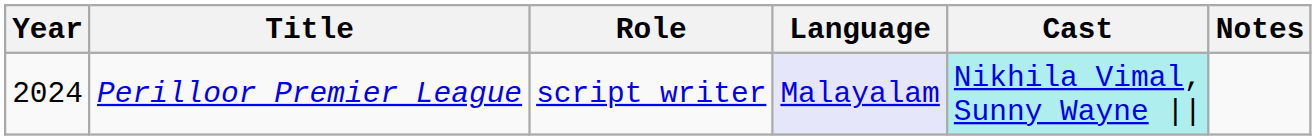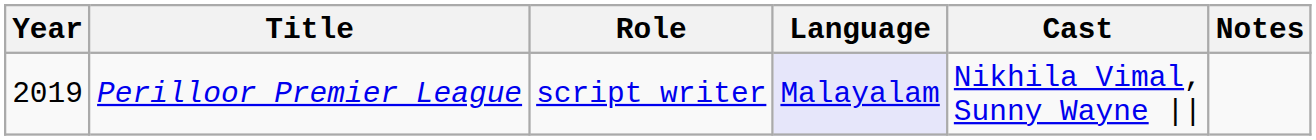 <table class="wikitable sortable">
 <tr>
 <th scope="col">Year</th>
 <th scope="col">Title</th>
 <th scope="col">Role</th>
 <th scope="col">Language</th>
 <th scope="col">Cast</th>
 <th scope="col" class="unsortable">Notes</th>
 </tr>
 <tr>
-<td>2024</td>
+<td>2019</td>
 <td><em><a href='#'>Perilloor Premier League</a></em></td>
 <td><a href='#'>script writer</a></td>
 <td style="background: lavender;"><a href='#'>Malayalam</a></td>
-<td style="background: paleturquoise;"><a href='#'>Nikhila Vimal</a>,<br><a href='#'>Sunny Wayne</a>  || </td>
+<td><a href='#'>Nikhila Vimal</a>,<br><a href='#'>Sunny Wayne</a>  || </td>
 </tr>
 </table>
